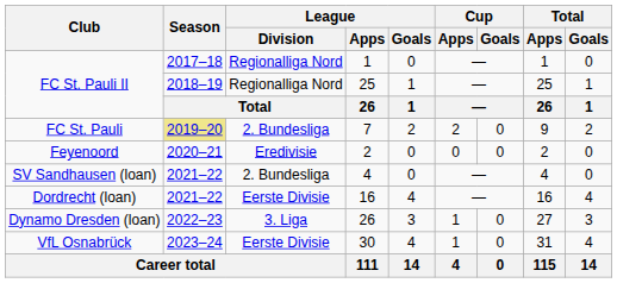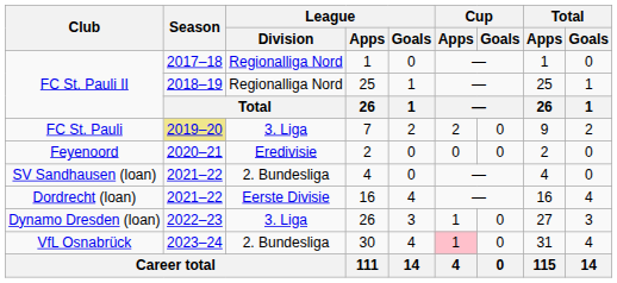 <table class="wikitable nowrap" style="text-align:center">
 <tr>
 <th rowspan="2">Club</th>
 <th rowspan="2">Season</th>
 <th colspan="3">League</th>
 <th colspan="2">Cup</th>
 <th colspan="2">Total</th>
 </tr>
 <tr>
 <th>Division</th>
 <th>Apps</th>
 <th>Goals</th>
 <th>Apps</th>
 <th>Goals</th>
 <th>Apps</th>
 <th>Goals</th>
 </tr>
 <tr>
 <td rowspan="3"><a href='#'>FC St. Pauli II</a></td>
 <td><a href='#'>2017–18</a></td>
 <td><a href='#'>Regionalliga Nord</a></td>
 <td>1</td>
 <td>0</td>
 <td colspan="2">—</td>
 <td>1</td>
 <td>0</td>
 </tr>
 <tr>
 <td><a href='#'>2018–19</a></td>
 <td>Regionalliga Nord</td>
 <td>25</td>
 <td>1</td>
 <td colspan="2">—</td>
 <td>25</td>
 <td>1</td>
 </tr>
 <tr>
 <th colspan="2">Total</th>
 <th>26</th>
 <th>1</th>
 <th colspan="2">—</th>
 <th>26</th>
 <th>1</th>
 </tr>
 <tr>
 <td><a href='#'>FC St. Pauli</a></td>
 <td style="background: khaki;"><a href='#'>2019–20</a></td>
-<td><a href='#'>2. Bundesliga</a></td>
+<td><a href='#'>3. Liga</a></td>
 <td>7</td>
 <td>2</td>
 <td>2</td>
 <td>0</td>
 <td>9</td>
 <td>2</td>
 </tr>
 <tr>
 <td><a href='#'>Feyenoord</a></td>
 <td><a href='#'>2020–21</a></td>
 <td><a href='#'>Eredivisie</a></td>
 <td>2</td>
 <td>0</td>
 <td>0</td>
 <td>0</td>
 <td>2</td>
 <td>0</td>
 </tr>
 <tr>
 <td><a href='#'>SV Sandhausen</a> (loan)</td>
 <td><a href='#'>2021–22</a></td>
 <td>2. Bundesliga</td>
 <td>4</td>
 <td>0</td>
 <td colspan="2">—</td>
 <td>4</td>
 <td>0</td>
 </tr>
 <tr>
 <td><a href='#'>Dordrecht</a> (loan)</td>
 <td><a href='#'>2021–22</a></td>
 <td><a href='#'>Eerste Divisie</a></td>
 <td>16</td>
 <td>4</td>
 <td colspan="2">—</td>
 <td>16</td>
 <td>4</td>
 </tr>
 <tr>
 <td><a href='#'>Dynamo Dresden</a> (loan)</td>
 <td><a href='#'>2022–23</a></td>
 <td><a href='#'>3. Liga</a></td>
 <td>26</td>
 <td>3</td>
 <td>1</td>
 <td>0</td>
 <td>27</td>
 <td>3</td>
 </tr>
 <tr>
 <td><a href='#'>VfL Osnabrück</a></td>
 <td><a href='#'>2023–24</a></td>
-<td><a href='#'>Eerste Divisie</a></td>
+<td>2. Bundesliga</td>
 <td>30</td>
 <td>4</td>
-<td>1</td>
+<td style="background: pink;">1</td>
 <td>0</td>
 <td>31</td>
 <td>4</td>
 </tr>
 <tr>
 <th colspan="3">Career total</th>
 <th>111</th>
 <th>14</th>
 <th>4</th>
 <th>0</th>
 <th>115</th>
 <th>14</th>
 </tr>
 </table>
